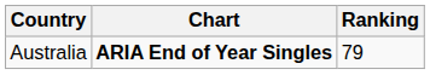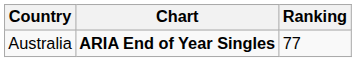 <table class="wikitable">
 <tr>
 <th>Country</th>
 <th>Chart</th>
 <th>Ranking</th>
 </tr>
 <tr>
 <td>Australia</td>
 <td><strong>ARIA End of Year Singles</strong></td>
-<td>79</td>
+<td>77</td>
 </tr>
 </table>
